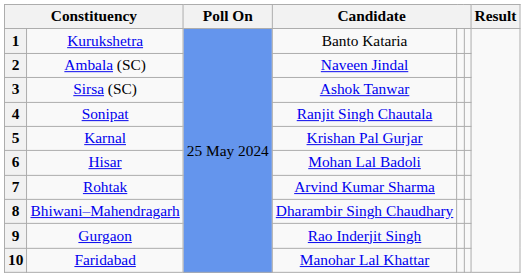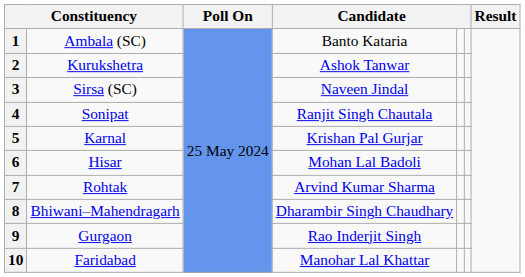 <table class="wikitable sortable" style="text-align:center;">
 <tr>
 <th colspan="2">Constituency</th>
 <th>Poll On</th>
 <th colspan="3">Candidate</th>
 <th>Result</th>
 </tr>
 <tr>
 <th>1</th>
-<td><a href='#'>Kurukshetra</a></td>
+<td><a href='#'>Ambala</a> (SC)</td>
 <td rowspan="10" bgcolor=#6495ED>25 May 2024</td>
 <td>Banto Kataria</td>
 <td></td>
 <td></td>
 </tr>
 <tr>
 <th>2</th>
-<td><a href='#'>Ambala</a> (SC)</td>
-<td><a href='#'>Naveen Jindal</a></td>
+<td><a href='#'>Kurukshetra</a></td>
+<td><a href='#'>Ashok Tanwar</a></td>
 <td></td>
 <td></td>
 </tr>
 <tr>
 <th>3</th>
 <td><a href='#'>Sirsa</a> (SC)</td>
-<td><a href='#'>Ashok Tanwar</a></td>
+<td><a href='#'>Naveen Jindal</a></td>
 <td></td>
 <td></td>
 </tr>
 <tr>
 <th>4</th>
 <td><a href='#'>Sonipat</a></td>
 <td><a href='#'>Ranjit Singh Chautala</a></td>
 <td></td>
 <td></td>
 </tr>
 <tr>
 <th>5</th>
 <td><a href='#'>Karnal</a></td>
 <td><a href='#'>Krishan Pal Gurjar</a></td>
 <td></td>
 <td></td>
 </tr>
 <tr>
 <th>6</th>
 <td><a href='#'>Hisar</a></td>
 <td><a href='#'>Mohan Lal Badoli</a></td>
 <td></td>
 <td></td>
 </tr>
 <tr>
 <th>7</th>
 <td><a href='#'>Rohtak</a></td>
 <td><a href='#'>Arvind Kumar Sharma</a></td>
 <td></td>
 <td></td>
 </tr>
 <tr>
 <th>8</th>
 <td><a href='#'>Bhiwani–Mahendragarh</a></td>
 <td><a href='#'>Dharambir Singh Chaudhary</a></td>
 <td></td>
 <td></td>
 </tr>
 <tr>
 <th>9</th>
 <td><a href='#'>Gurgaon</a></td>
 <td><a href='#'>Rao Inderjit Singh</a></td>
 <td></td>
 <td></td>
 </tr>
 <tr>
 <th>10</th>
 <td><a href='#'>Faridabad</a></td>
 <td><a href='#'>Manohar Lal Khattar</a></td>
 <td></td>
 <td></td>
 </tr>
 </table>
